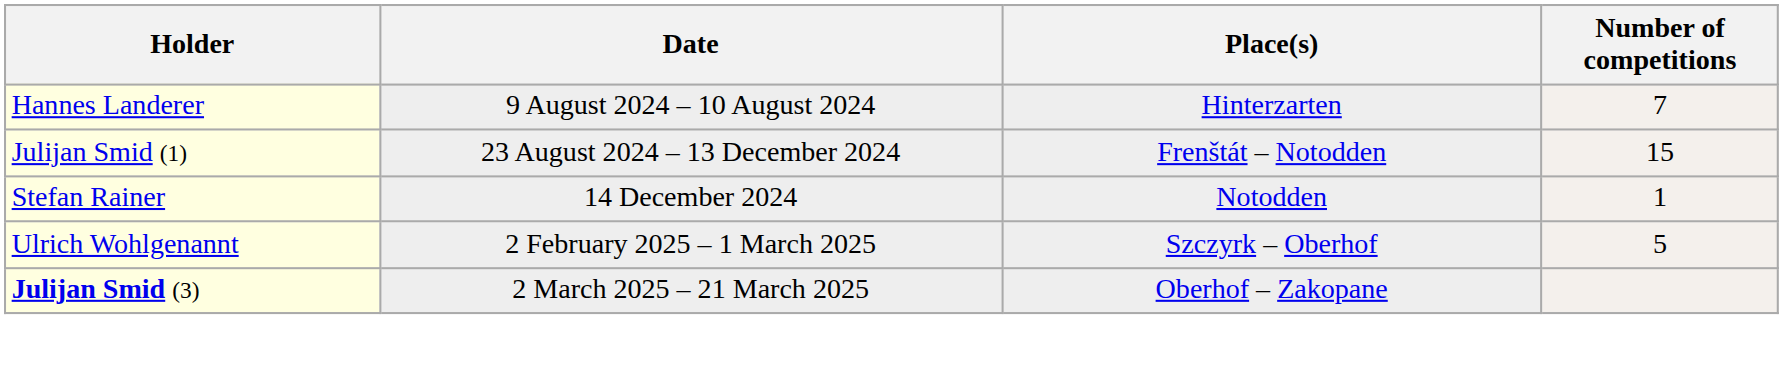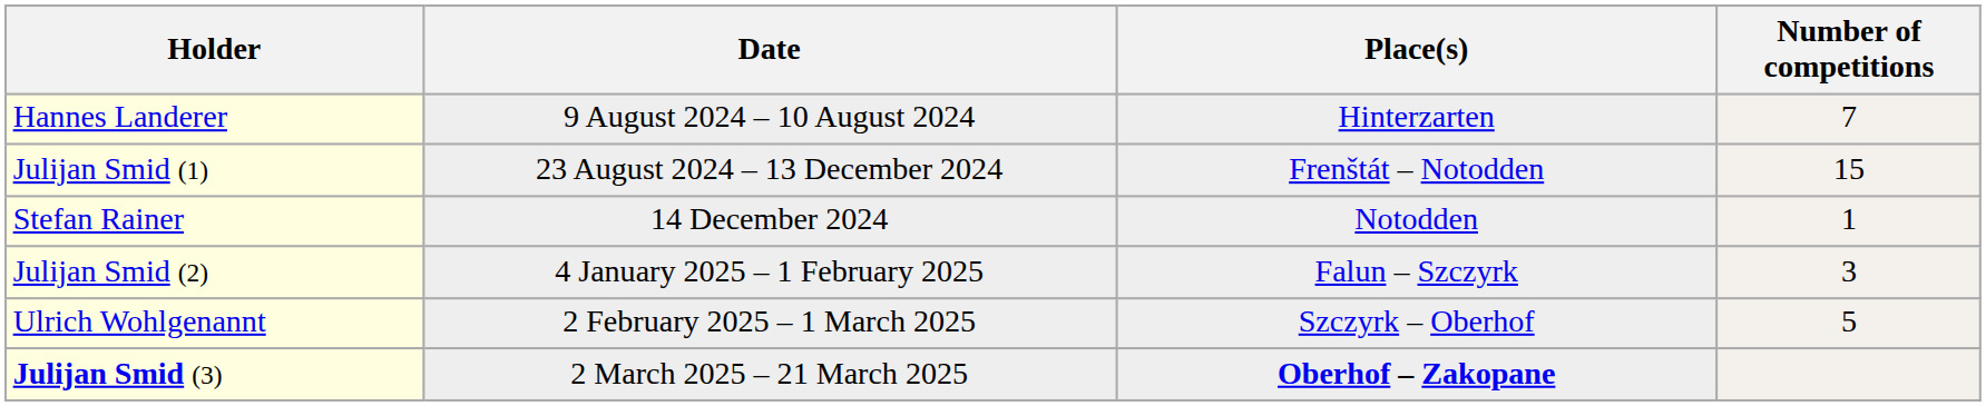 <table class="wikitable plainrowheaders" style="background:#fff; font-size:86%; line-height:16px; border:grey solid 1px; border-collapse:collapse;">
 <tr>
 <th style="width:13em;"> Holder</th>
 <th style="width:22em;">Date</th>
 <th style="width:19em;">Place(s)</th>
 <th style="width:8em;">Number of competitions</th>
 </tr>
 <tr style="background:#EEEEEE;">
 <td bgcolor=FFFFE0> <a href='#'>Hannes Landerer</a></td>
 <td align=center bgcolor=#EEEEEE>9 August 2024 – 10 August 2024</td>
 <td align=center bgcolor=#EEEEEE> <a href='#'>Hinterzarten</a></td>
 <td align=center bgcolor=#F4F0EC>7</td>
 </tr>
 <tr>
 <td bgcolor=FFFFE0> <a href='#'>Julijan Smid</a> <small>(1)</small></td>
 <td align=center bgcolor=#EEEEEE>23 August 2024 – 13 December 2024</td>
 <td align=center bgcolor=#EEEEEE> <a href='#'>Frenštát</a> –  <a href='#'>Notodden</a></td>
 <td align=center bgcolor=#F4F0EC>15</td>
 </tr>
 <tr>
 <td bgcolor=FFFFE0> <a href='#'>Stefan Rainer</a></td>
 <td align=center bgcolor=#EEEEEE>14 December 2024</td>
 <td align=center bgcolor=#EEEEEE> <a href='#'>Notodden</a></td>
 <td align=center bgcolor=#F4F0EC>1</td>
 </tr>
 <tr>
+<td bgcolor=FFFFE0> <a href='#'>Julijan Smid</a> <small>(2)</small></td>
+<td align=center bgcolor=#EEEEEE>4 January 2025 – 1 February 2025</td>
+<td align=center bgcolor=#EEEEEE> <a href='#'>Falun</a> –  <a href='#'>Szczyrk</a></td>
+<td align=center bgcolor=#F4F0EC>3</td>
+</tr>
+<tr>
 <td bgcolor=FFFFE0> <a href='#'>Ulrich Wohlgenannt</a></td>
 <td align=center bgcolor=#EEEEEE>2 February 2025 – 1 March 2025</td>
 <td align=center bgcolor=#EEEEEE> <a href='#'>Szczyrk</a> –  <a href='#'>Oberhof</a></td>
 <td align=center bgcolor=#F4F0EC>5</td>
 </tr>
 <tr>
 <td bgcolor=FFFFE0> <strong><a href='#'>Julijan Smid</a></strong> <small>(3)</small></td>
 <td align=center bgcolor=#EEEEEE>2 March 2025 – 21 March 2025</td>
-<td align=center bgcolor=#EEEEEE> <a href='#'>Oberhof</a> –  <a href='#'>Zakopane</a></td>
+<td align=center bgcolor=#EEEEEE><strong> <a href='#'>Oberhof</a> –  <a href='#'>Zakopane</a></strong></td>
 <td align=center bgcolor=#F4F0EC><strong></strong></td>
 </tr>
 </table>
